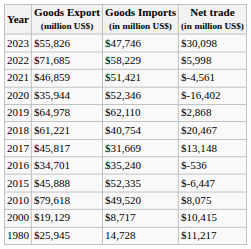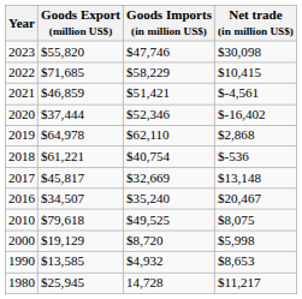 <table class="wikitable">
 <tr>
 <th>Year</th>
 <th>Goods Export<br><small>(million US$)</small></th>
 <th>Goods Imports<br><small>(in</small> <small>million US$)</small></th>
 <th>Net trade<br><small>(in</small> <small>million US$)</small></th>
 </tr>
 <tr>
 <td>2023</td>
-<td>$55,826</td>
+<td>$55,820</td>
 <td>$47,746</td>
 <td>$30,098</td>
 </tr>
 <tr>
 <td>2022</td>
 <td>$71,685</td>
 <td>$58,229</td>
-<td>$5,998</td>
+<td>$10,415</td>
 </tr>
 <tr>
 <td>2021</td>
 <td>$46,859</td>
 <td>$51,421</td>
 <td>$-4,561</td>
 </tr>
 <tr>
 <td>2020</td>
-<td>$35,944</td>
+<td>$37,444</td>
 <td>$52,346</td>
 <td>$-16,402</td>
 </tr>
 <tr>
 <td>2019</td>
 <td>$64,978</td>
 <td>$62,110</td>
 <td>$2,868</td>
 </tr>
 <tr>
 <td>2018</td>
 <td>$61,221</td>
 <td>$40,754</td>
-<td>$20,467</td>
+<td>$-536</td>
 </tr>
 <tr>
 <td>2017</td>
 <td>$45,817</td>
-<td>$31,669</td>
+<td>$32,669</td>
 <td>$13,148</td>
 </tr>
 <tr>
 <td>2016</td>
-<td>$34,701</td>
+<td>$34,507</td>
 <td>$35,240</td>
-<td>$-536</td>
-</tr>
-<tr>
-<td>2015</td>
-<td>$45,888</td>
-<td>$52,335</td>
-<td>$-6,447</td>
+<td>$20,467</td>
 </tr>
 <tr>
 <td>2010</td>
 <td>$79,618</td>
-<td>$49,520</td>
+<td>$49,525</td>
 <td>$8,075</td>
 </tr>
 <tr>
 <td>2000</td>
 <td>$19,129</td>
-<td>$8,717</td>
-<td>$10,415</td>
+<td>$8,720</td>
+<td>$5,998</td>
+</tr>
+<tr>
+<td>1990</td>
+<td>$13,585</td>
+<td>$4,932</td>
+<td>$8,653</td>
 </tr>
 <tr>
 <td>1980</td>
 <td>$25,945</td>
 <td>14,728</td>
 <td>$11,217</td>
 </tr>
 </table>
